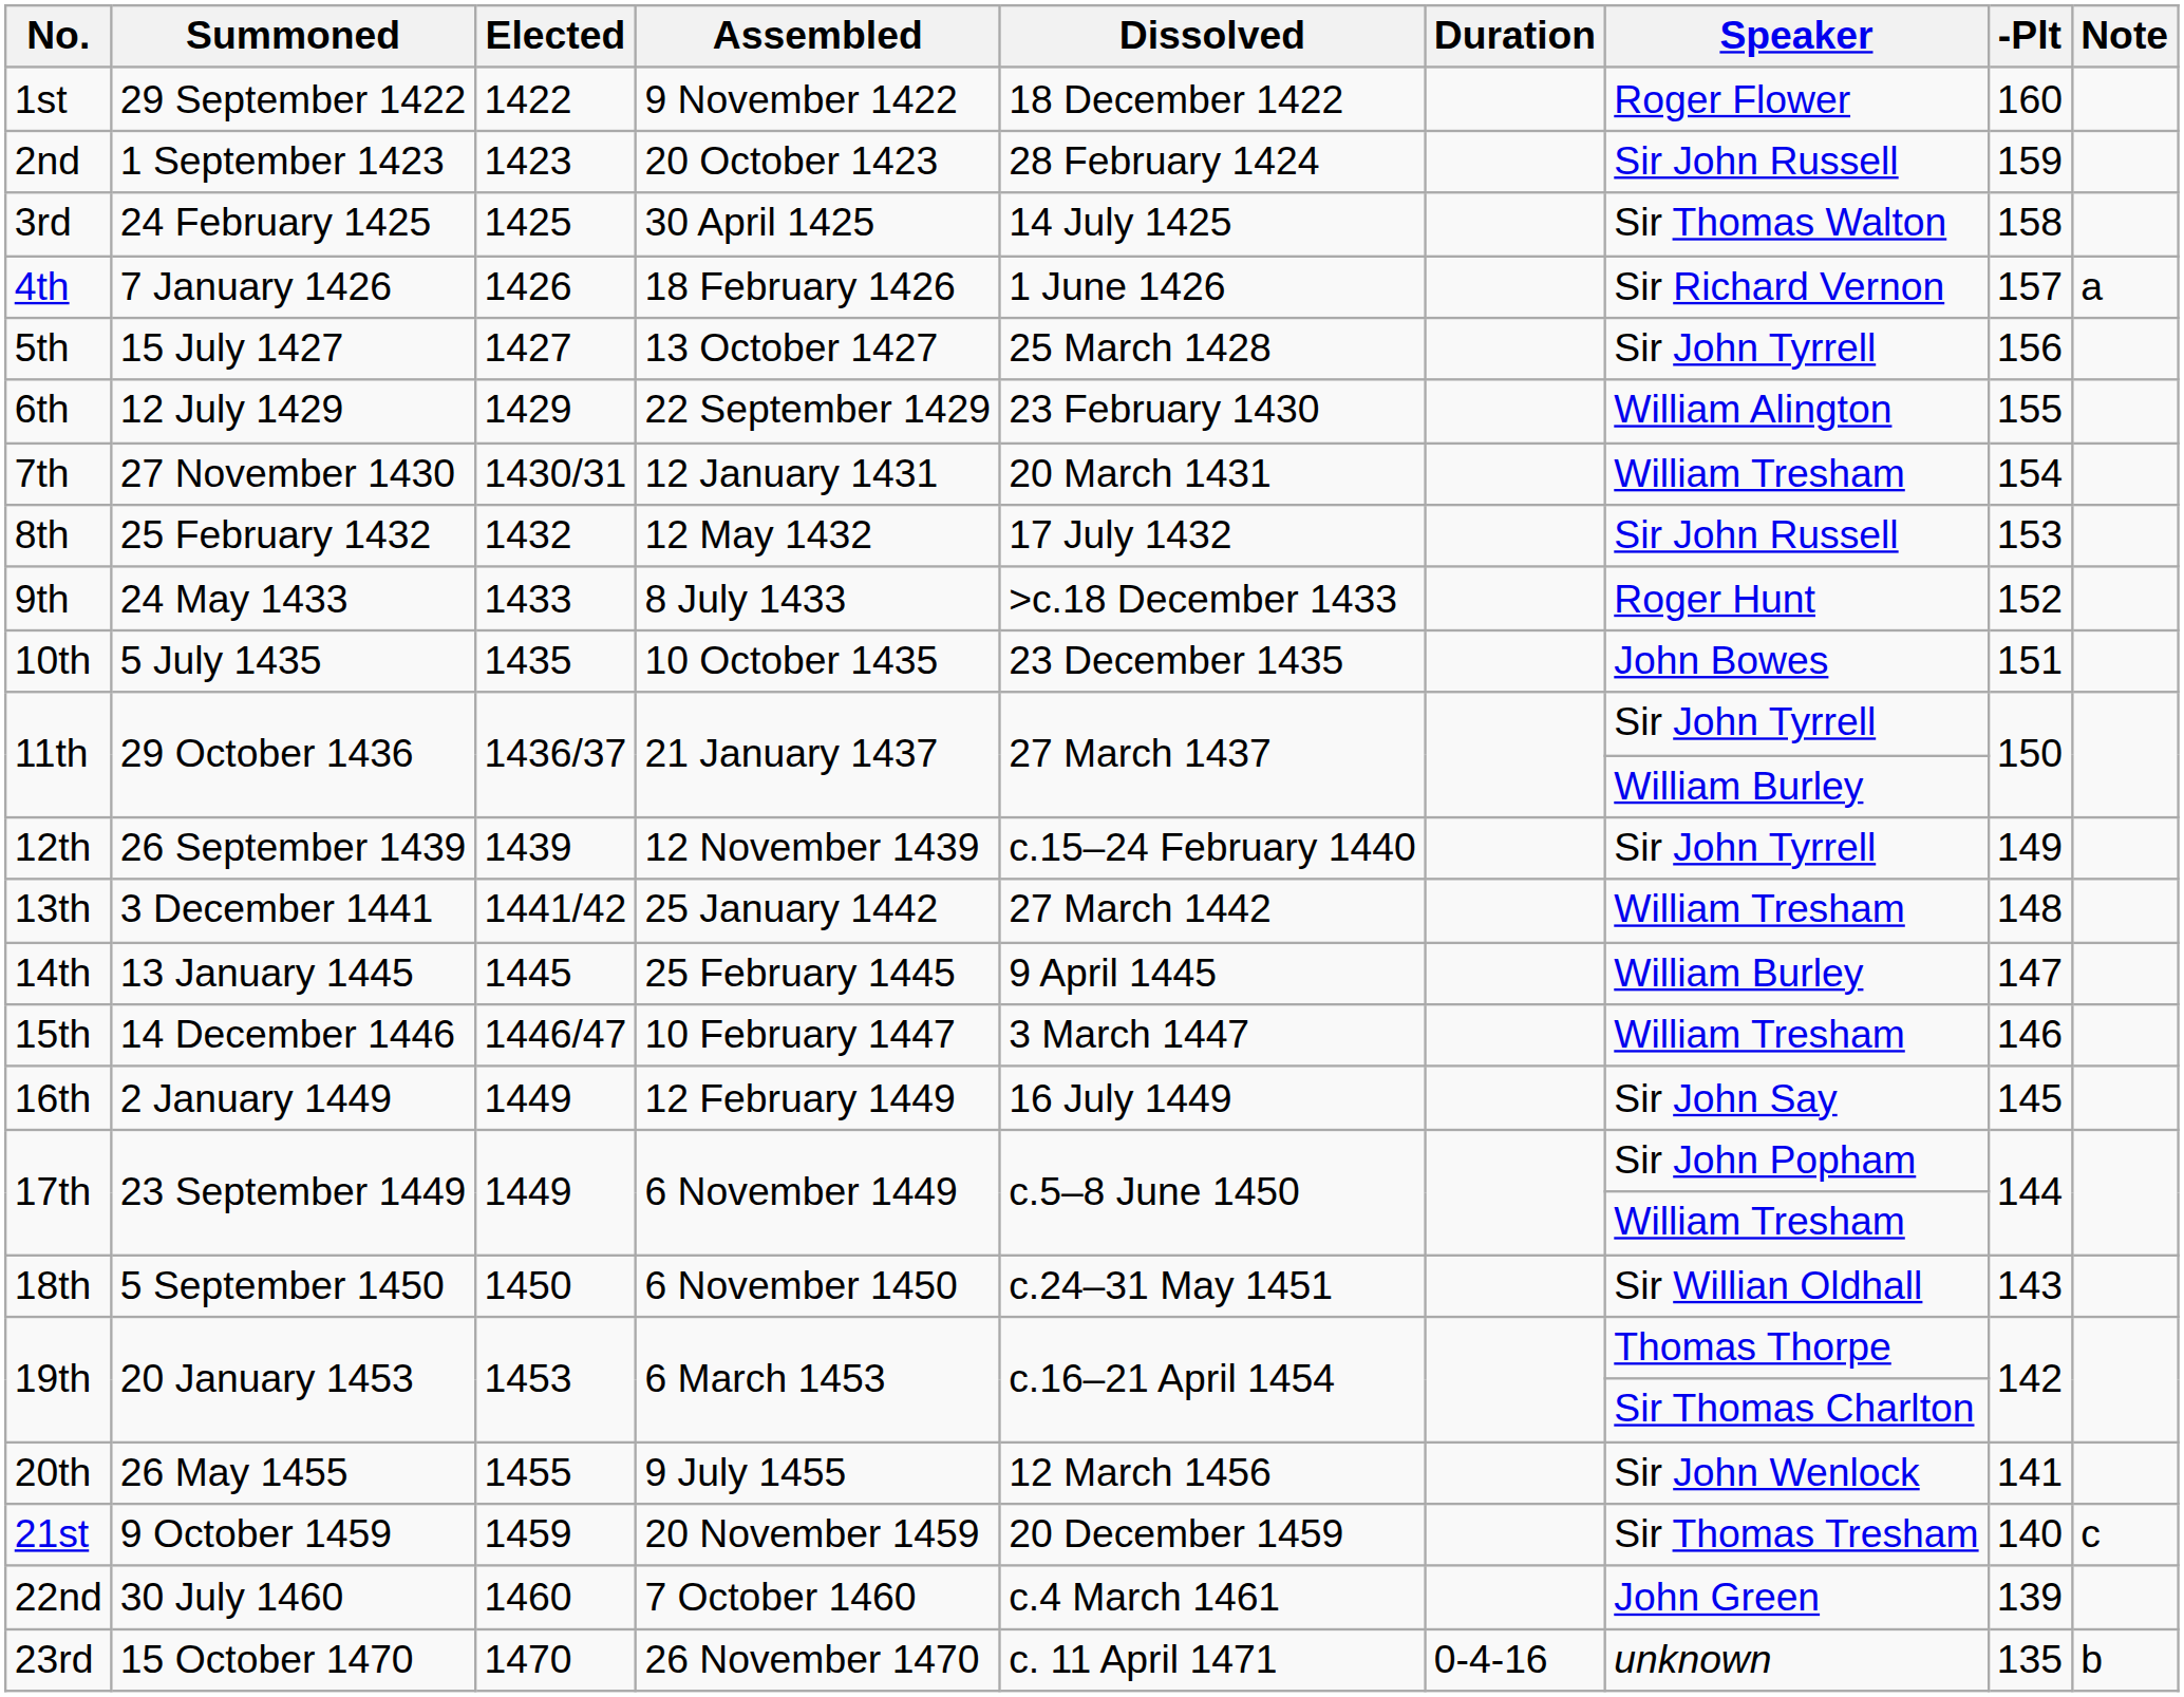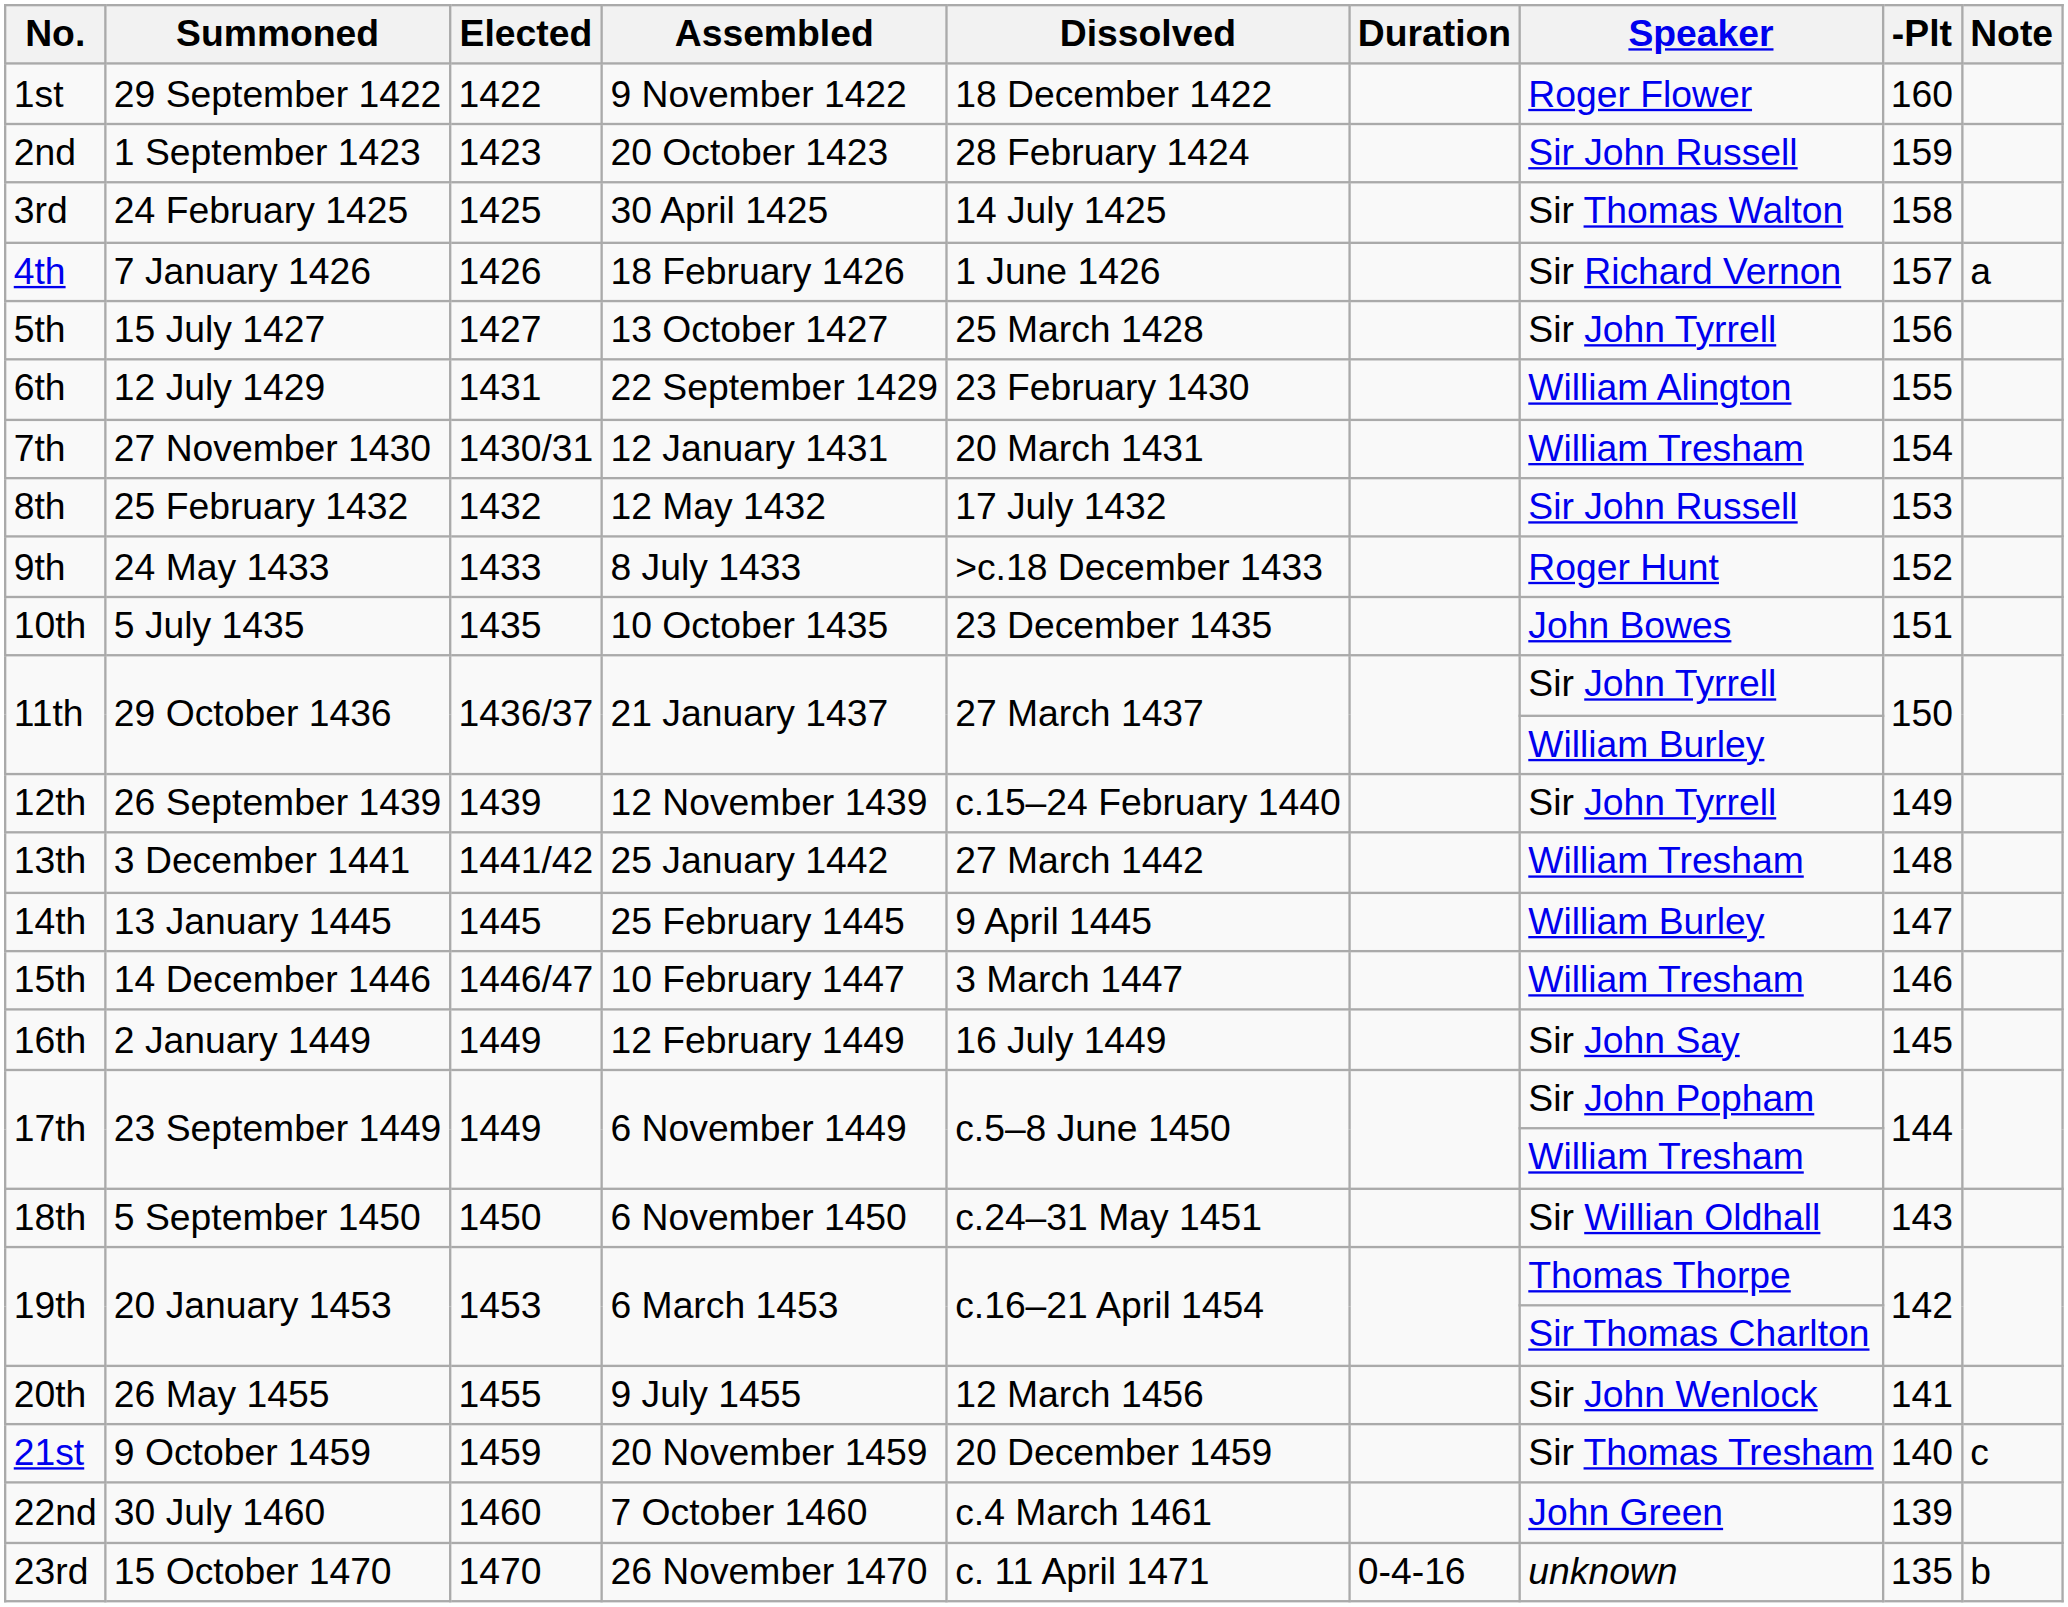 <table class="wikitable">
 <tr>
 <th>No.</th>
 <th>Summoned</th>
 <th>Elected</th>
 <th>Assembled</th>
 <th>Dissolved</th>
 <th>Duration</th>
 <th><a href='#'>Speaker</a></th>
 <th>-Plt</th>
 <th>Note</th>
 </tr>
 <tr>
 <td>1st</td>
 <td>29 September 1422</td>
 <td>1422</td>
 <td>9 November 1422</td>
 <td>18 December 1422</td>
 <td></td>
 <td><a href='#'>Roger Flower</a></td>
 <td>160</td>
 <td></td>
 </tr>
 <tr>
 <td>2nd</td>
 <td>1 September 1423</td>
 <td>1423</td>
 <td>20 October 1423</td>
 <td>28 February 1424</td>
 <td></td>
 <td><a href='#'>Sir John Russell</a></td>
 <td>159</td>
 <td></td>
 </tr>
 <tr>
 <td>3rd</td>
 <td>24 February 1425</td>
 <td>1425</td>
 <td>30 April 1425</td>
 <td>14 July 1425</td>
 <td></td>
 <td>Sir <a href='#'>Thomas Walton</a></td>
 <td>158</td>
 <td></td>
 </tr>
 <tr>
 <td><a href='#'>4th</a></td>
 <td>7 January 1426</td>
 <td>1426</td>
 <td>18 February 1426</td>
 <td>1 June 1426</td>
 <td></td>
 <td>Sir <a href='#'>Richard Vernon</a></td>
 <td>157</td>
 <td>a</td>
 </tr>
 <tr>
 <td>5th</td>
 <td>15 July 1427</td>
 <td>1427</td>
 <td>13 October 1427</td>
 <td>25 March 1428</td>
 <td></td>
 <td>Sir <a href='#'>John Tyrrell</a></td>
 <td>156</td>
 <td></td>
 </tr>
 <tr>
 <td>6th</td>
 <td>12 July 1429</td>
-<td>1429</td>
+<td>1431</td>
 <td>22 September 1429</td>
 <td>23 February 1430</td>
 <td></td>
 <td><a href='#'>William Alington</a></td>
 <td>155</td>
 <td></td>
 </tr>
 <tr>
 <td>7th</td>
 <td>27 November 1430</td>
 <td>1430/31</td>
 <td>12 January 1431</td>
 <td>20 March 1431</td>
 <td></td>
 <td><a href='#'>William Tresham</a></td>
 <td>154</td>
 <td></td>
 </tr>
 <tr>
 <td>8th</td>
 <td>25 February 1432</td>
 <td>1432</td>
 <td>12 May 1432</td>
 <td>17 July 1432</td>
 <td></td>
 <td><a href='#'>Sir John Russell</a></td>
 <td>153</td>
 <td></td>
 </tr>
 <tr>
 <td>9th</td>
 <td>24 May 1433</td>
 <td>1433</td>
 <td>8 July 1433</td>
 <td>>c.18 December 1433</td>
 <td></td>
 <td><a href='#'>Roger Hunt</a></td>
 <td>152</td>
 <td></td>
 </tr>
 <tr>
 <td>10th</td>
 <td>5 July 1435</td>
 <td>1435</td>
 <td>10 October 1435</td>
 <td>23 December 1435</td>
 <td></td>
 <td><a href='#'>John Bowes</a></td>
 <td>151</td>
 <td></td>
 </tr>
 <tr>
 <td rowspan="2">11th</td>
 <td rowspan="2">29 October 1436</td>
 <td rowspan="2">1436/37</td>
 <td rowspan="2">21 January 1437</td>
 <td rowspan="2">27 March 1437</td>
 <td rowspan="2"></td>
 <td>Sir <a href='#'>John Tyrrell</a></td>
 <td rowspan="2">150</td>
 <td rowspan="2"></td>
 </tr>
 <tr>
 <td><a href='#'>William Burley</a></td>
 </tr>
 <tr>
 <td>12th</td>
 <td>26 September 1439</td>
 <td>1439</td>
 <td>12 November 1439</td>
 <td>c.15–24 February 1440</td>
 <td></td>
 <td>Sir <a href='#'>John Tyrrell</a></td>
 <td>149</td>
 <td></td>
 </tr>
 <tr>
 <td>13th</td>
 <td>3 December 1441</td>
 <td>1441/42</td>
 <td>25 January 1442</td>
 <td>27 March 1442</td>
 <td></td>
 <td><a href='#'>William Tresham</a></td>
 <td>148</td>
 <td></td>
 </tr>
 <tr>
 <td>14th</td>
 <td>13 January 1445</td>
 <td>1445</td>
 <td>25 February 1445</td>
 <td>9 April 1445</td>
 <td></td>
 <td><a href='#'>William Burley</a></td>
 <td>147</td>
 <td></td>
 </tr>
 <tr>
 <td>15th</td>
 <td>14 December 1446</td>
 <td>1446/47</td>
 <td>10 February 1447</td>
 <td>3 March 1447</td>
 <td></td>
 <td><a href='#'>William Tresham</a></td>
 <td>146</td>
 <td></td>
 </tr>
 <tr>
 <td>16th</td>
 <td>2 January 1449</td>
 <td>1449</td>
 <td>12 February 1449</td>
 <td>16 July 1449</td>
 <td></td>
 <td>Sir <a href='#'>John Say</a></td>
 <td>145</td>
 <td></td>
 </tr>
 <tr>
 <td rowspan="2">17th</td>
 <td rowspan="2">23 September 1449</td>
 <td rowspan="2">1449</td>
 <td rowspan="2">6 November 1449</td>
 <td rowspan="2">c.5–8 June 1450</td>
 <td rowspan="2"></td>
 <td>Sir <a href='#'>John Popham</a></td>
 <td rowspan="2">144</td>
 <td rowspan="2"></td>
 </tr>
 <tr>
 <td><a href='#'>William Tresham</a></td>
 </tr>
 <tr>
 <td>18th</td>
 <td>5 September 1450</td>
 <td>1450</td>
 <td>6 November 1450</td>
 <td>c.24–31 May 1451</td>
 <td></td>
 <td>Sir <a href='#'>Willian Oldhall</a></td>
 <td>143</td>
 <td></td>
 </tr>
 <tr>
 <td rowspan="2">19th</td>
 <td rowspan="2">20 January 1453</td>
 <td rowspan="2">1453</td>
 <td rowspan="2">6 March 1453</td>
 <td rowspan="2">c.16–21 April 1454</td>
 <td rowspan="2"></td>
 <td><a href='#'>Thomas Thorpe</a></td>
 <td rowspan="2">142</td>
 <td rowspan="2"></td>
 </tr>
 <tr>
 <td><a href='#'>Sir Thomas Charlton</a></td>
 </tr>
 <tr>
 <td>20th</td>
 <td>26 May 1455</td>
 <td>1455</td>
 <td>9 July 1455</td>
 <td>12 March 1456</td>
 <td></td>
 <td>Sir <a href='#'>John Wenlock</a></td>
 <td>141</td>
 <td></td>
 </tr>
 <tr>
 <td><a href='#'>21st</a></td>
 <td>9 October 1459</td>
 <td>1459</td>
 <td>20 November 1459</td>
 <td>20 December 1459</td>
 <td></td>
 <td>Sir <a href='#'>Thomas Tresham</a></td>
 <td>140</td>
 <td>c</td>
 </tr>
 <tr>
 <td>22nd</td>
 <td>30 July 1460</td>
 <td>1460</td>
 <td>7 October 1460</td>
 <td>c.4 March 1461</td>
 <td></td>
 <td><a href='#'>John Green</a></td>
 <td>139</td>
 <td></td>
 </tr>
 <tr>
 <td>23rd</td>
 <td>15 October 1470</td>
 <td>1470</td>
 <td>26 November 1470</td>
 <td>c. 11 April 1471</td>
 <td>0-4-16</td>
 <td><em>unknown</em></td>
 <td>135</td>
 <td>b</td>
 </tr>
 </table>
